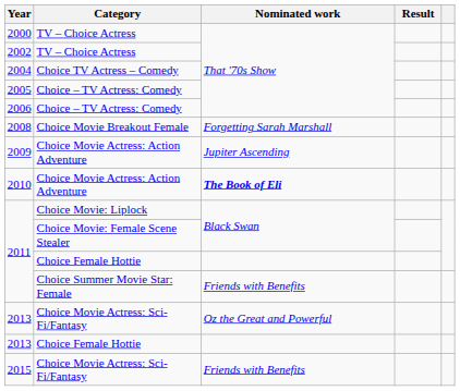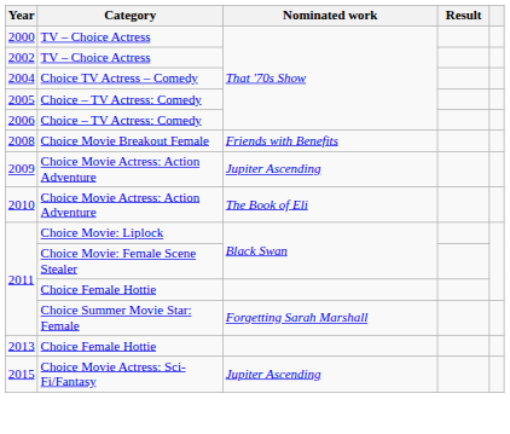 <table class="wikitable sortable">
 <tr>
 <th scope="col" style="width:1em;">Year</th>
 <th scope="col" style="width:33em;">Category</th>
 <th scope="col" style="width:39em;">Nominated work</th>
 <th scope="col" style="width:5em;">Result</th>
 <th scope="col" style="width:2em;" class="unsortable"></th>
 </tr>
 <tr>
 <td><a href='#'>2000</a></td>
 <td><a href='#'>TV – Choice Actress</a></td>
 <td rowspan="5"><em><a href='#'>That '70s Show</a></em></td>
 <td></td>
 <td style="text-align:center;"></td>
 </tr>
 <tr>
 <td><a href='#'>2002</a></td>
 <td><a href='#'>TV – Choice Actress</a></td>
 <td></td>
 <td style="text-align:center;"></td>
 </tr>
 <tr>
 <td><a href='#'>2004</a></td>
 <td><a href='#'>Choice TV Actress – Comedy</a></td>
 <td></td>
 <td style="text-align:center;"></td>
 </tr>
 <tr>
 <td><a href='#'>2005</a></td>
 <td><a href='#'>Choice – TV Actress: Comedy</a></td>
 <td></td>
 <td style="text-align:center;"></td>
 </tr>
 <tr>
 <td><a href='#'>2006</a></td>
 <td><a href='#'>Choice – TV Actress: Comedy</a></td>
 <td></td>
 <td style="text-align:center;"></td>
 </tr>
 <tr>
 <td><a href='#'>2008</a></td>
 <td><a href='#'>Choice Movie Breakout Female</a></td>
-<td><em><a href='#'>Forgetting Sarah Marshall</a></em></td>
+<td><em><a href='#'>Friends with Benefits</a></em></td>
 <td></td>
 <td style="text-align:center;"></td>
 </tr>
 <tr>
 <td><a href='#'>2009</a></td>
 <td><a href='#'>Choice Movie Actress: Action Adventure</a></td>
 <td><em><a href='#'>Jupiter Ascending</a></em></td>
 <td></td>
 <td style="text-align:center;"></td>
 </tr>
 <tr>
 <td><a href='#'>2010</a></td>
 <td><a href='#'>Choice Movie Actress: Action Adventure</a></td>
-<td><strong><em><a href='#'>The Book of Eli</a></em></strong></td>
+<td><em><a href='#'>The Book of Eli</a></em></td>
 <td></td>
 <td style="text-align:center;"></td>
 </tr>
 <tr>
 <td rowspan="4"><a href='#'>2011</a></td>
 <td><a href='#'>Choice Movie: Liplock</a></td>
 <td rowspan="2"><em><a href='#'>Black Swan</a></em></td>
 <td></td>
 <td style="text-align:center;" rowspan="3"></td>
 </tr>
 <tr>
 <td><a href='#'>Choice Movie: Female Scene Stealer</a></td>
 <td></td>
 </tr>
 <tr>
 <td><a href='#'>Choice Female Hottie</a></td>
 <td></td>
 <td></td>
 </tr>
 <tr>
 <td><a href='#'>Choice Summer Movie Star: Female</a></td>
-<td><em><a href='#'>Friends with Benefits</a></em></td>
-<td></td>
-<td style="text-align:center;"></td>
-</tr>
-<tr>
-<td><a href='#'>2013</a></td>
-<td><a href='#'>Choice Movie Actress: Sci-Fi/Fantasy</a></td>
-<td><em><a href='#'>Oz the Great and Powerful</a></em></td>
+<td><em><a href='#'>Forgetting Sarah Marshall</a></em></td>
 <td></td>
 <td style="text-align:center;"></td>
 </tr>
 <tr>
 <td><a href='#'>2013</a></td>
 <td><a href='#'>Choice Female Hottie</a></td>
 <td></td>
 <td></td>
 <td style="text-align:center;"></td>
 </tr>
 <tr>
 <td><a href='#'>2015</a></td>
 <td><a href='#'>Choice Movie Actress: Sci-Fi/Fantasy</a></td>
-<td><em><a href='#'>Friends with Benefits</a></em></td>
+<td><em><a href='#'>Jupiter Ascending</a></em></td>
 <td></td>
 <td style="text-align:center;"></td>
 </tr>
 </table>
